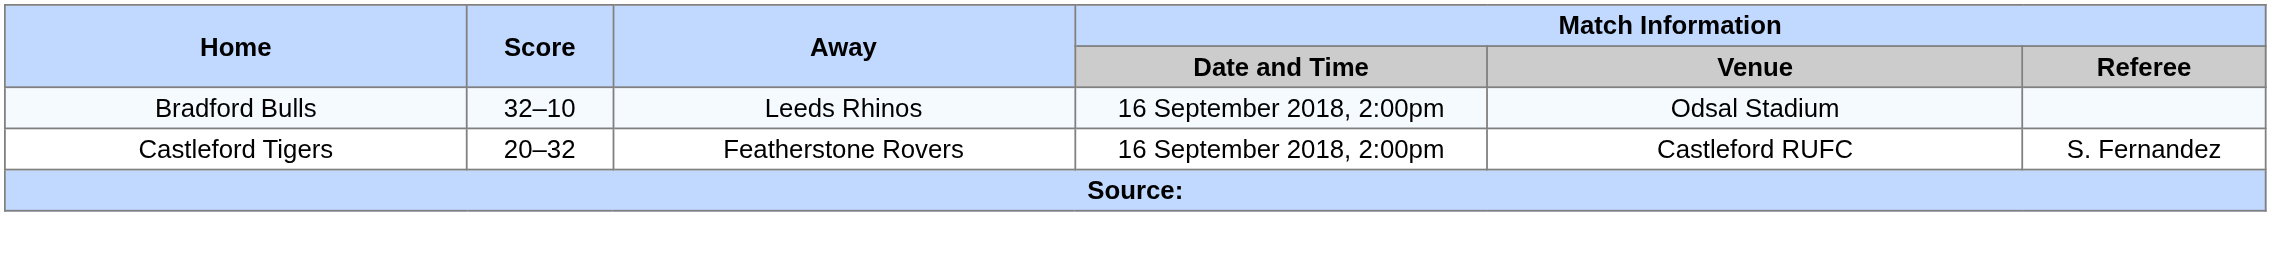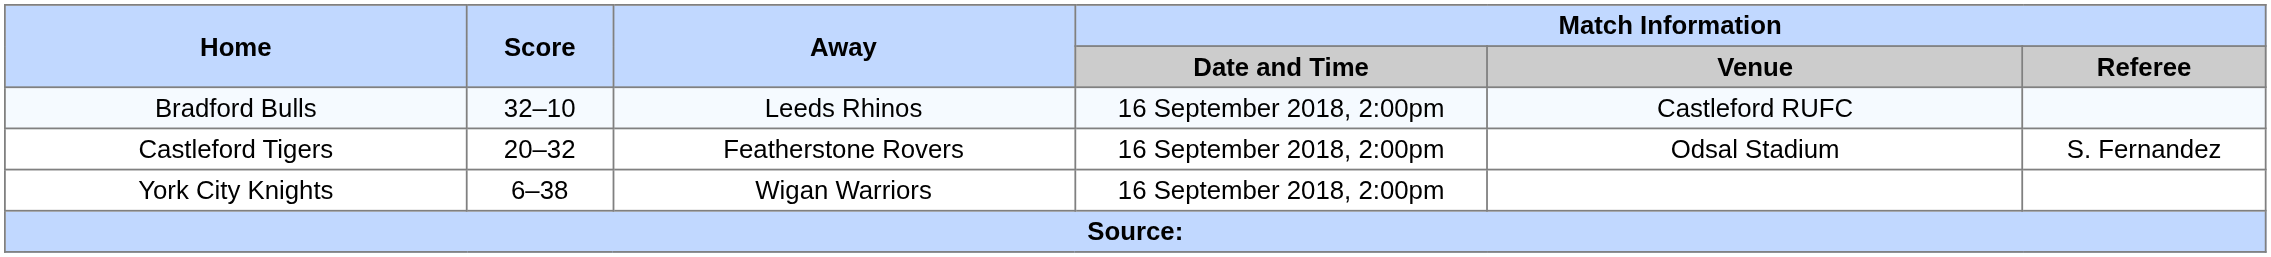 <table border=1 style="border-collapse:collapse; font-size:90%; text-align:center;" cellpadding=3 cellspacing=0 width=100%>
 <tr bgcolor=#C1D8FF>
 <th rowspan=2 width=19%>Home</th>
 <th rowspan=2 width=6%>Score</th>
 <th rowspan=2 width=19%>Away</th>
 <th colspan=3>Match Information</th>
 </tr>
 <tr bgcolor=#CCCCCC>
 <th width=17%>Date and Time</th>
 <th width=22%>Venue</th>
 <th width=10%>Referee</th>
 </tr>
 <tr bgcolor=#F5FAFF>
 <td> Bradford Bulls</td>
 <td>32–10</td>
 <td> Leeds Rhinos</td>
 <td>16 September 2018, 2:00pm</td>
-<td>Odsal Stadium</td>
+<td>Castleford RUFC</td>
 <td></td>
 </tr>
 <tr>
 <td> Castleford Tigers</td>
 <td>20–32</td>
 <td> Featherstone Rovers</td>
 <td>16 September 2018, 2:00pm</td>
-<td>Castleford RUFC</td>
+<td>Odsal Stadium</td>
 <td>S. Fernandez</td>
+</tr>
+<tr>
+<td> York City Knights</td>
+<td>6–38</td>
+<td> Wigan Warriors</td>
+<td>16 September 2018, 2:00pm</td>
+<td></td>
+<td></td>
 </tr>
 <tr style="background:#c1d8ff;">
 <th colspan=6>Source:</th>
 </tr>
 </table>
